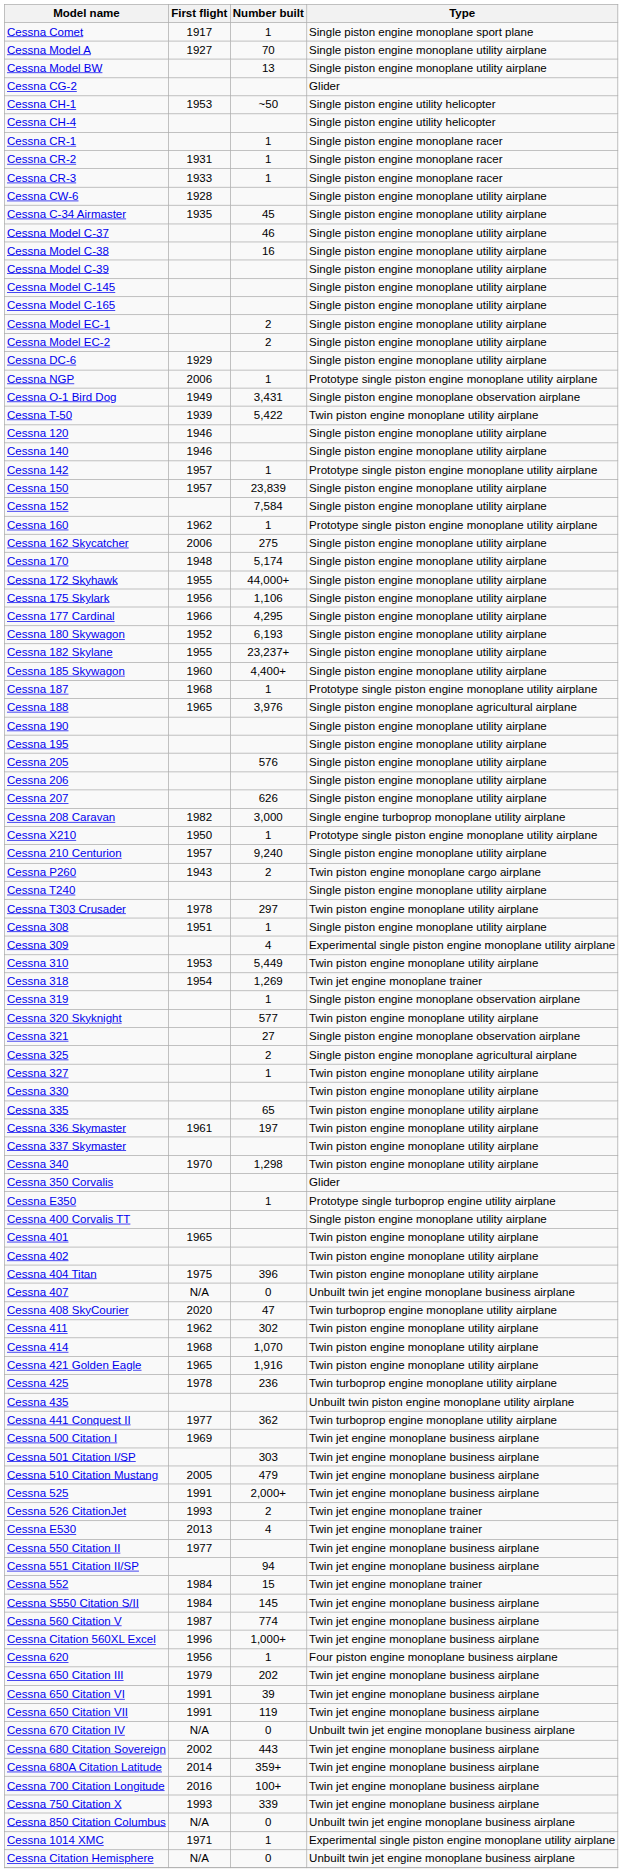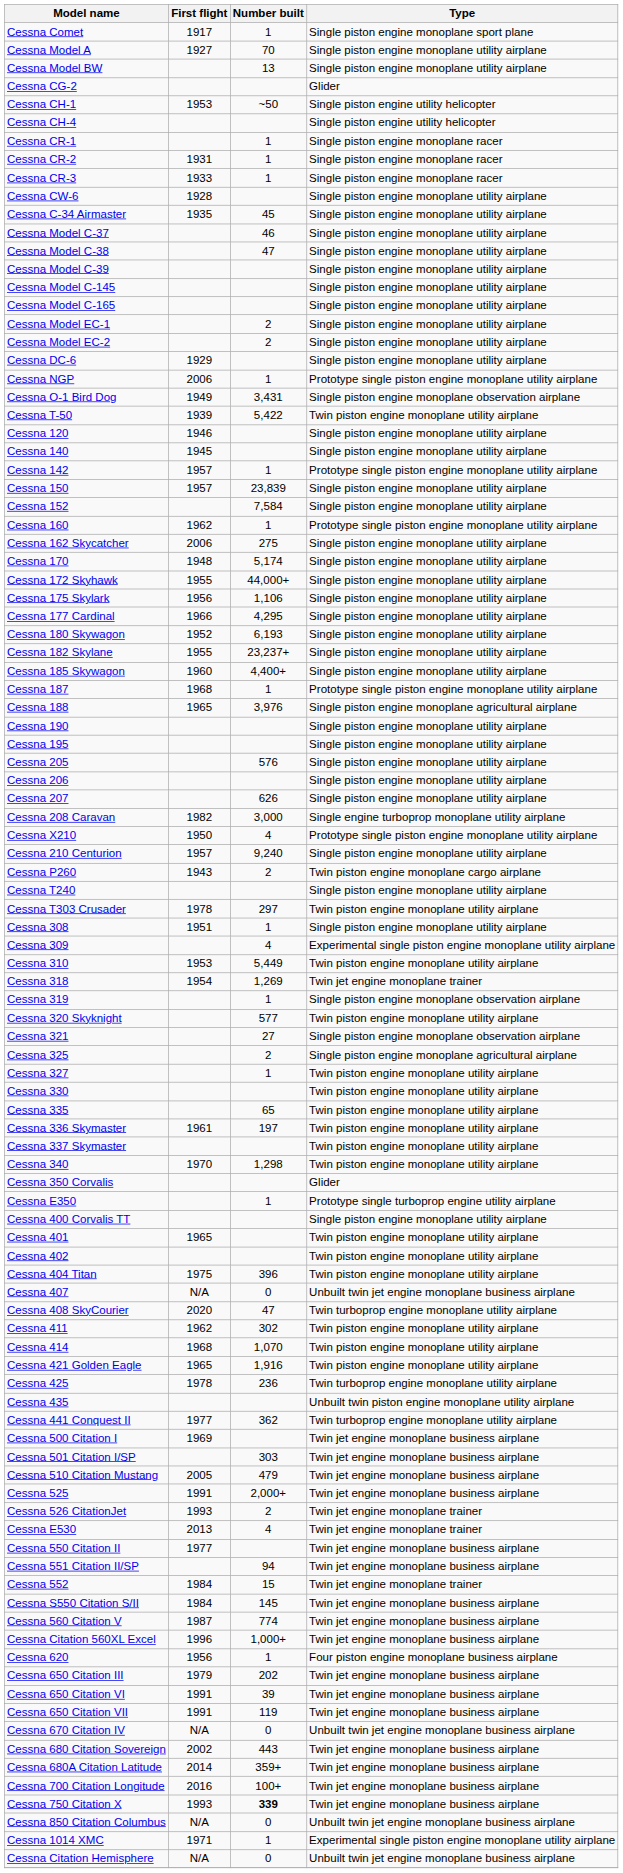 <table class="wikitable sortable">
 <tr>
 <th>Model name</th>
 <th>First flight</th>
 <th data-sort-type=number>Number built</th>
 <th>Type</th>
 </tr>
 <tr>
 <td align=left><a href='#'>Cessna Comet</a></td>
 <td align=center>1917</td>
 <td align=center>1</td>
 <td align=left>Single piston engine monoplane sport plane</td>
 </tr>
 <tr>
 <td align=left><a href='#'>Cessna Model A</a></td>
 <td align=center>1927</td>
 <td align=center>70</td>
 <td align=left>Single piston engine monoplane utility airplane</td>
 </tr>
 <tr>
 <td align=left><a href='#'>Cessna Model BW</a></td>
 <td align=center></td>
 <td align=center>13</td>
 <td align=left>Single piston engine monoplane utility airplane</td>
 </tr>
 <tr>
 <td align=left><a href='#'>Cessna CG-2</a></td>
 <td align=center></td>
 <td align=center></td>
 <td align=left>Glider</td>
 </tr>
 <tr>
 <td align=left><a href='#'>Cessna CH-1</a></td>
 <td align=center>1953</td>
 <td align=center>~50</td>
 <td align=left>Single piston engine utility helicopter</td>
 </tr>
 <tr>
 <td align=left><a href='#'>Cessna CH-4</a></td>
 <td align=center></td>
 <td align=center></td>
 <td align=left>Single piston engine utility helicopter</td>
 </tr>
 <tr>
 <td align=left><a href='#'>Cessna CR-1</a></td>
 <td align=center></td>
 <td align=center>1</td>
 <td align=left>Single piston engine monoplane racer</td>
 </tr>
 <tr>
 <td align=left><a href='#'>Cessna CR-2</a></td>
 <td align=center>1931</td>
 <td align=center>1</td>
 <td align=left>Single piston engine monoplane racer</td>
 </tr>
 <tr>
 <td align=left><a href='#'>Cessna CR-3</a></td>
 <td align=center>1933</td>
 <td align=center>1</td>
 <td align=left>Single piston engine monoplane racer</td>
 </tr>
 <tr>
 <td align=left><a href='#'>Cessna CW-6</a></td>
 <td align=center>1928</td>
 <td align=center></td>
 <td align=left>Single piston engine monoplane utility airplane</td>
 </tr>
 <tr>
 <td align=left><a href='#'>Cessna C-34 Airmaster</a></td>
 <td align=center>1935</td>
 <td align=center>45</td>
 <td align=left>Single piston engine monoplane utility airplane</td>
 </tr>
 <tr>
 <td align=left><a href='#'>Cessna Model C-37</a></td>
 <td align=center></td>
 <td align=center>46</td>
 <td align=left>Single piston engine monoplane utility airplane</td>
 </tr>
 <tr>
 <td align=left><a href='#'>Cessna Model C-38</a></td>
 <td align=center></td>
-<td align=center>16</td>
+<td align=center>47</td>
 <td align=left>Single piston engine monoplane utility airplane</td>
 </tr>
 <tr>
 <td align=left><a href='#'>Cessna Model C-39</a></td>
 <td align=center></td>
 <td align=center></td>
 <td align=left>Single piston engine monoplane utility airplane</td>
 </tr>
 <tr>
 <td align=left><a href='#'>Cessna Model C-145</a></td>
 <td align=center></td>
 <td align=center></td>
 <td align=left>Single piston engine monoplane utility airplane</td>
 </tr>
 <tr>
 <td align=left><a href='#'>Cessna Model C-165</a></td>
 <td align=center></td>
 <td align=center></td>
 <td align=left>Single piston engine monoplane utility airplane</td>
 </tr>
 <tr>
 <td align=left><a href='#'>Cessna Model EC-1</a></td>
 <td align=center></td>
 <td align=center>2</td>
 <td align=left>Single piston engine monoplane utility airplane</td>
 </tr>
 <tr>
 <td align=left><a href='#'>Cessna Model EC-2</a></td>
 <td align=center></td>
 <td align=center>2</td>
 <td align=left>Single piston engine monoplane utility airplane</td>
 </tr>
 <tr>
 <td align=left><a href='#'>Cessna DC-6</a></td>
 <td align=center>1929</td>
 <td align=center></td>
 <td align=left>Single piston engine monoplane utility airplane</td>
 </tr>
 <tr>
 <td align=left><a href='#'>Cessna NGP</a></td>
 <td align=center>2006</td>
 <td align=center>1</td>
 <td align=left>Prototype single piston engine monoplane utility airplane</td>
 </tr>
 <tr>
 <td align=left><a href='#'>Cessna O-1 Bird Dog</a></td>
 <td align=center>1949</td>
 <td align=center>3,431</td>
 <td align=left>Single piston engine monoplane observation airplane</td>
 </tr>
 <tr>
 <td align=left><a href='#'>Cessna T-50</a></td>
 <td align=center>1939</td>
 <td align=center>5,422</td>
 <td align=left>Twin piston engine monoplane utility airplane</td>
 </tr>
 <tr>
 <td align=left><a href='#'>Cessna 120</a></td>
 <td align=center>1946</td>
 <td align=center></td>
 <td align=left>Single piston engine monoplane utility airplane</td>
 </tr>
 <tr>
 <td align=left><a href='#'>Cessna 140</a></td>
-<td align=center>1946</td>
+<td align=center>1945</td>
 <td align=center></td>
 <td align=left>Single piston engine monoplane utility airplane</td>
 </tr>
 <tr>
 <td align=left><a href='#'>Cessna 142</a></td>
 <td align=center>1957</td>
 <td align=center>1</td>
 <td align=left>Prototype single piston engine monoplane utility airplane</td>
 </tr>
 <tr>
 <td align=left><a href='#'>Cessna 150</a></td>
 <td align=center>1957</td>
 <td align=center>23,839</td>
 <td align=left>Single piston engine monoplane utility airplane</td>
 </tr>
 <tr>
 <td align=left><a href='#'>Cessna 152</a></td>
 <td align=center></td>
 <td align=center>7,584</td>
 <td align=left>Single piston engine monoplane utility airplane</td>
 </tr>
 <tr>
 <td align=left><a href='#'>Cessna 160</a></td>
 <td align=center>1962</td>
 <td align=center>1</td>
 <td align=left>Prototype single piston engine monoplane utility airplane</td>
 </tr>
 <tr>
 <td align=left><a href='#'>Cessna 162 Skycatcher</a></td>
 <td align=center>2006</td>
 <td align=center>275</td>
 <td align=left>Single piston engine monoplane utility airplane</td>
 </tr>
 <tr>
 <td align=left><a href='#'>Cessna 170</a></td>
 <td align=center>1948</td>
 <td align=center>5,174</td>
 <td align=left>Single piston engine monoplane utility airplane</td>
 </tr>
 <tr>
 <td align=left><a href='#'>Cessna 172 Skyhawk</a></td>
 <td align=center>1955</td>
 <td align=center>44,000+</td>
 <td align=left>Single piston engine monoplane utility airplane</td>
 </tr>
 <tr>
 <td align=left><a href='#'>Cessna 175 Skylark</a></td>
 <td align=center>1956</td>
 <td align=center>1,106</td>
 <td align=left>Single piston engine monoplane utility airplane</td>
 </tr>
 <tr>
 <td align=left><a href='#'>Cessna 177 Cardinal</a></td>
 <td align=center>1966</td>
 <td align=center>4,295</td>
 <td align=left>Single piston engine monoplane utility airplane</td>
 </tr>
 <tr>
 <td align=left><a href='#'>Cessna 180 Skywagon</a></td>
 <td align=center>1952</td>
 <td align=center>6,193</td>
 <td align=left>Single piston engine monoplane utility airplane</td>
 </tr>
 <tr>
 <td align=left><a href='#'>Cessna 182 Skylane</a></td>
 <td align=center>1955</td>
 <td align=center>23,237+</td>
 <td align=left>Single piston engine monoplane utility airplane</td>
 </tr>
 <tr>
 <td align=left><a href='#'>Cessna 185 Skywagon</a></td>
 <td align=center>1960</td>
 <td align=center>4,400+</td>
 <td align=left>Single piston engine monoplane utility airplane</td>
 </tr>
 <tr>
 <td align=left><a href='#'>Cessna 187</a></td>
 <td align=center>1968</td>
 <td align=center>1</td>
 <td align=left>Prototype single piston engine monoplane utility airplane</td>
 </tr>
 <tr>
 <td align=left><a href='#'>Cessna 188</a></td>
 <td align=center>1965</td>
 <td align=center>3,976</td>
 <td align=left>Single piston engine monoplane agricultural airplane</td>
 </tr>
 <tr>
 <td align=left><a href='#'>Cessna 190</a></td>
 <td align=center></td>
 <td align=center></td>
 <td align=left>Single piston engine monoplane utility airplane</td>
 </tr>
 <tr>
 <td align=left><a href='#'>Cessna 195</a></td>
 <td align=center></td>
 <td align=center></td>
 <td align=left>Single piston engine monoplane utility airplane</td>
 </tr>
 <tr>
 <td align=left><a href='#'>Cessna 205</a></td>
 <td align=center></td>
 <td align=center>576</td>
 <td align=left>Single piston engine monoplane utility airplane</td>
 </tr>
 <tr>
 <td align=left><a href='#'>Cessna 206</a></td>
 <td align=center></td>
 <td align=center></td>
 <td align=left>Single piston engine monoplane utility airplane</td>
 </tr>
 <tr>
 <td align=left><a href='#'>Cessna 207</a></td>
 <td align=center></td>
 <td align=center>626</td>
 <td align=left>Single piston engine monoplane utility airplane</td>
 </tr>
 <tr>
 <td align=left><a href='#'>Cessna 208 Caravan</a></td>
 <td align=center>1982</td>
 <td align=center>3,000</td>
 <td align=left>Single engine turboprop monoplane utility airplane</td>
 </tr>
 <tr>
 <td align=left><a href='#'>Cessna X210</a></td>
 <td align=center>1950</td>
-<td align=center>1</td>
+<td align=center>4</td>
 <td align=left>Prototype single piston engine monoplane utility airplane</td>
 </tr>
 <tr>
 <td align=left><a href='#'>Cessna 210 Centurion</a></td>
 <td align=center>1957</td>
 <td align=center>9,240</td>
 <td align=left>Single piston engine monoplane utility airplane</td>
 </tr>
 <tr>
 <td align=left><a href='#'>Cessna P260</a></td>
 <td align=center>1943</td>
 <td align=center>2</td>
 <td align=left>Twin piston engine monoplane cargo airplane</td>
 </tr>
 <tr>
 <td align=left><a href='#'>Cessna T240</a></td>
 <td align=center></td>
 <td align=center></td>
 <td align=left>Single piston engine monoplane utility airplane</td>
 </tr>
 <tr>
 <td align=left><a href='#'>Cessna T303 Crusader</a></td>
 <td align=center>1978</td>
 <td align=center>297</td>
 <td align=left>Twin piston engine monoplane utility airplane</td>
 </tr>
 <tr>
 <td align=left><a href='#'>Cessna 308</a></td>
 <td align=center>1951</td>
 <td align=center>1</td>
 <td align=left>Single piston engine monoplane utility airplane</td>
 </tr>
 <tr>
 <td align=left><a href='#'>Cessna 309</a></td>
 <td align=center></td>
 <td align=center>4</td>
 <td align=left>Experimental single piston engine monoplane utility airplane</td>
 </tr>
 <tr>
 <td align=left><a href='#'>Cessna 310</a></td>
 <td align=center>1953</td>
 <td align=center>5,449</td>
 <td align=left>Twin piston engine monoplane utility airplane</td>
 </tr>
 <tr>
 <td align=left><a href='#'>Cessna 318</a></td>
 <td align=center>1954</td>
 <td align=center>1,269</td>
 <td align=left>Twin jet engine monoplane trainer</td>
 </tr>
 <tr>
 <td align=left><a href='#'>Cessna 319</a></td>
 <td align=center></td>
 <td align=center>1</td>
 <td align=left>Single piston engine monoplane observation airplane</td>
 </tr>
 <tr>
 <td align=left><a href='#'>Cessna 320 Skyknight</a></td>
 <td align=center></td>
 <td align=center>577</td>
 <td align=left>Twin piston engine monoplane utility airplane</td>
 </tr>
 <tr>
 <td align=left><a href='#'>Cessna 321</a></td>
 <td align=center></td>
 <td align=center>27</td>
 <td align=left>Single piston engine monoplane observation airplane</td>
 </tr>
 <tr>
 <td align=left><a href='#'>Cessna 325</a></td>
 <td align=center></td>
 <td align=center>2</td>
 <td align=left>Single piston engine monoplane agricultural airplane</td>
 </tr>
 <tr>
 <td align=left><a href='#'>Cessna 327</a></td>
 <td align=center></td>
 <td align=center>1</td>
 <td align=left>Twin piston engine monoplane utility airplane</td>
 </tr>
 <tr>
 <td align=left><a href='#'>Cessna 330</a></td>
 <td align=center></td>
 <td align=center></td>
 <td align=left>Twin piston engine monoplane utility airplane</td>
 </tr>
 <tr>
 <td align=left><a href='#'>Cessna 335</a></td>
 <td align=center></td>
 <td align=center>65</td>
 <td align=left>Twin piston engine monoplane utility airplane</td>
 </tr>
 <tr>
 <td align=left><a href='#'>Cessna 336 Skymaster</a></td>
 <td align=center>1961</td>
 <td align=center>197</td>
 <td align=left>Twin piston engine monoplane utility airplane</td>
 </tr>
 <tr>
 <td align=left><a href='#'>Cessna 337 Skymaster</a></td>
 <td align=center></td>
 <td align=center></td>
 <td align=left>Twin piston engine monoplane utility airplane</td>
 </tr>
 <tr>
 <td align=left><a href='#'>Cessna 340</a></td>
 <td align=center>1970</td>
 <td align=center>1,298</td>
 <td align=left>Twin piston engine monoplane utility airplane</td>
 </tr>
 <tr>
 <td align=left><a href='#'>Cessna 350 Corvalis</a></td>
 <td align=center></td>
 <td align=center></td>
 <td align=left>Glider</td>
 </tr>
 <tr>
 <td align=left><a href='#'>Cessna E350</a></td>
 <td align=center></td>
 <td align=center>1</td>
 <td align=left>Prototype single turboprop engine utility airplane</td>
 </tr>
 <tr>
 <td align=left><a href='#'>Cessna 400 Corvalis TT</a></td>
 <td align=center></td>
 <td align=center></td>
 <td align=left>Single piston engine monoplane utility airplane</td>
 </tr>
 <tr>
 <td align=left><a href='#'>Cessna 401</a></td>
 <td align=center>1965</td>
 <td align=center></td>
 <td align=left>Twin piston engine monoplane utility airplane</td>
 </tr>
 <tr>
 <td align=left><a href='#'>Cessna 402</a></td>
 <td align=center></td>
 <td align=center></td>
 <td align=left>Twin piston engine monoplane utility airplane</td>
 </tr>
 <tr>
 <td align=left><a href='#'>Cessna 404 Titan</a></td>
 <td align=center>1975</td>
 <td align=center>396</td>
 <td align=left>Twin piston engine monoplane utility airplane</td>
 </tr>
 <tr>
 <td align=left><a href='#'>Cessna 407</a></td>
 <td align=center>N/A</td>
 <td align=center>0</td>
 <td align=left>Unbuilt twin jet engine monoplane business airplane</td>
 </tr>
 <tr>
 <td align=left><a href='#'>Cessna 408 SkyCourier</a></td>
 <td align=center>2020</td>
 <td align=center>47</td>
 <td align=left>Twin turboprop engine monoplane utility airplane</td>
 </tr>
 <tr>
 <td align=left><a href='#'>Cessna 411</a></td>
 <td align=center>1962</td>
 <td align=center>302</td>
 <td align=left>Twin piston engine monoplane utility airplane</td>
 </tr>
 <tr>
 <td align=left><a href='#'>Cessna 414</a></td>
 <td align=center>1968</td>
 <td align=center>1,070</td>
 <td align=left>Twin piston engine monoplane utility airplane</td>
 </tr>
 <tr>
 <td align=left><a href='#'>Cessna 421 Golden Eagle</a></td>
 <td align=center>1965</td>
 <td align=center>1,916</td>
 <td align=left>Twin piston engine monoplane utility airplane</td>
 </tr>
 <tr>
 <td align=left><a href='#'>Cessna 425</a></td>
 <td align=center>1978</td>
 <td align=center>236</td>
 <td align=left>Twin turboprop engine monoplane utility airplane</td>
 </tr>
 <tr>
 <td align=left><a href='#'>Cessna 435</a></td>
 <td align=center></td>
 <td align=center></td>
 <td align=left>Unbuilt twin piston engine monoplane utility airplane</td>
 </tr>
 <tr>
 <td align=left><a href='#'>Cessna 441 Conquest II</a></td>
 <td align=center>1977</td>
 <td align=center>362</td>
 <td align=left>Twin turboprop engine monoplane utility airplane</td>
 </tr>
 <tr>
 <td align=left><a href='#'>Cessna 500 Citation I</a></td>
 <td align=center>1969</td>
 <td align=center></td>
 <td align=left>Twin jet engine monoplane business airplane</td>
 </tr>
 <tr>
 <td align=left><a href='#'>Cessna 501 Citation I/SP</a></td>
 <td align=center></td>
 <td align=center>303</td>
 <td align=left>Twin jet engine monoplane business airplane</td>
 </tr>
 <tr>
 <td align=left><a href='#'>Cessna 510 Citation Mustang</a></td>
 <td align=center>2005</td>
 <td align=center>479</td>
 <td align=left>Twin jet engine monoplane business airplane</td>
 </tr>
 <tr>
 <td align=left><a href='#'>Cessna 525</a></td>
 <td align=center>1991</td>
 <td align=center>2,000+</td>
 <td align=left>Twin jet engine monoplane business airplane</td>
 </tr>
 <tr>
 <td align=left><a href='#'>Cessna 526 CitationJet</a></td>
 <td align=center>1993</td>
 <td align=center>2</td>
 <td align=left>Twin jet engine monoplane trainer</td>
 </tr>
 <tr>
 <td align=left><a href='#'>Cessna E530</a></td>
 <td align=center>2013</td>
 <td align=center>4</td>
 <td align=left>Twin jet engine monoplane trainer</td>
 </tr>
 <tr>
 <td align=left><a href='#'>Cessna 550 Citation II</a></td>
 <td align=center>1977</td>
 <td align=center></td>
 <td align=left>Twin jet engine monoplane business airplane</td>
 </tr>
 <tr>
 <td align=left><a href='#'>Cessna 551 Citation II/SP</a></td>
 <td align=center></td>
 <td align=center>94</td>
 <td align=left>Twin jet engine monoplane business airplane</td>
 </tr>
 <tr>
 <td align=left><a href='#'>Cessna 552</a></td>
 <td align=center>1984</td>
 <td align=center>15</td>
 <td align=left>Twin jet engine monoplane trainer</td>
 </tr>
 <tr>
 <td align=left><a href='#'>Cessna S550 Citation S/II</a></td>
 <td align=center>1984</td>
 <td align=center>145</td>
 <td align=left>Twin jet engine monoplane business airplane</td>
 </tr>
 <tr>
 <td align=left><a href='#'>Cessna 560 Citation V</a></td>
 <td align=center>1987</td>
 <td align=center>774</td>
 <td align=left>Twin jet engine monoplane business airplane</td>
 </tr>
 <tr>
 <td align=left><a href='#'>Cessna Citation 560XL Excel</a></td>
 <td align=center>1996</td>
 <td align=center>1,000+</td>
 <td align=left>Twin jet engine monoplane business airplane</td>
 </tr>
 <tr>
 <td align=left><a href='#'>Cessna 620</a></td>
 <td align=center>1956</td>
 <td align=center>1</td>
 <td align=left>Four piston engine monoplane business airplane</td>
 </tr>
 <tr>
 <td align=left><a href='#'>Cessna 650 Citation III</a></td>
 <td align=center>1979</td>
 <td align=center>202</td>
 <td align=left>Twin jet engine monoplane business airplane</td>
 </tr>
 <tr>
 <td align=left><a href='#'>Cessna 650 Citation VI</a></td>
 <td align=center>1991</td>
 <td align=center>39</td>
 <td align=left>Twin jet engine monoplane business airplane</td>
 </tr>
 <tr>
 <td align=left><a href='#'>Cessna 650 Citation VII</a></td>
 <td align=center>1991</td>
 <td align=center>119</td>
 <td align=left>Twin jet engine monoplane business airplane</td>
 </tr>
 <tr>
 <td align=left><a href='#'>Cessna 670 Citation IV</a></td>
 <td align=center>N/A</td>
 <td align=center>0</td>
 <td align=left>Unbuilt twin jet engine monoplane business airplane</td>
 </tr>
 <tr>
 <td align=left><a href='#'>Cessna 680 Citation Sovereign</a></td>
 <td align=center>2002</td>
 <td align=center>443</td>
 <td align=left>Twin jet engine monoplane business airplane</td>
 </tr>
 <tr>
 <td align=left><a href='#'>Cessna 680A Citation Latitude</a></td>
 <td align=center>2014</td>
 <td align=center>359+</td>
 <td align=left>Twin jet engine monoplane business airplane</td>
 </tr>
 <tr>
 <td align=left><a href='#'>Cessna 700 Citation Longitude</a></td>
 <td align=center>2016</td>
 <td align=center>100+</td>
 <td align=left>Twin jet engine monoplane business airplane</td>
 </tr>
 <tr>
 <td align=left><a href='#'>Cessna 750 Citation X</a></td>
 <td align=center>1993</td>
-<td align=center>339</td>
+<td align=center><strong>339</strong></td>
 <td align=left>Twin jet engine monoplane business airplane</td>
 </tr>
 <tr>
 <td align=left><a href='#'>Cessna 850 Citation Columbus</a></td>
 <td align=center>N/A</td>
 <td align=center>0</td>
 <td align=left>Unbuilt twin jet engine monoplane business airplane</td>
 </tr>
 <tr>
 <td align=left><a href='#'>Cessna 1014 XMC</a></td>
 <td align=center>1971</td>
 <td align=center>1</td>
 <td align=left>Experimental single piston engine monoplane utility airplane</td>
 </tr>
 <tr>
 <td align=left><a href='#'>Cessna Citation Hemisphere</a></td>
 <td align=center>N/A</td>
 <td align=center>0</td>
 <td align=left>Unbuilt twin jet engine monoplane business airplane</td>
 </tr>
 <tr>
 </tr>
 </table>
